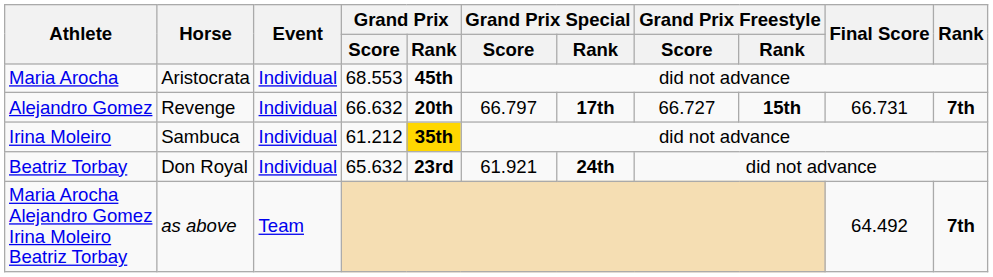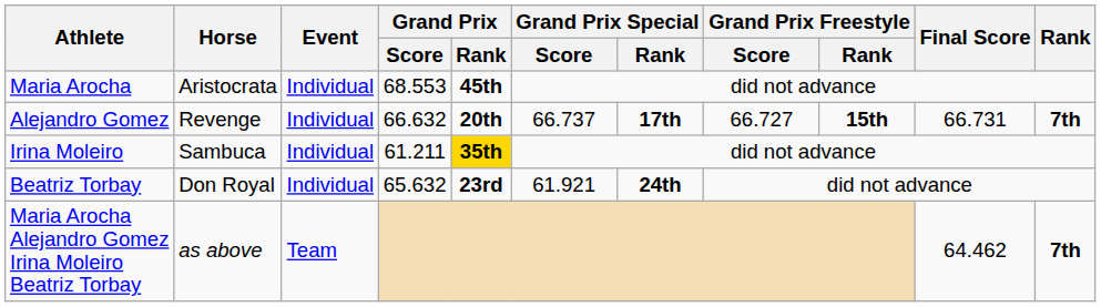 <table class="wikitable" style="font-size:90%;">
 <tr>
 <th rowspan=2>Athlete</th>
 <th rowspan=2>Horse</th>
 <th rowspan=2>Event</th>
 <th colspan=2>Grand Prix</th>
 <th colspan=2>Grand Prix Special</th>
 <th colspan=2>Grand Prix Freestyle</th>
 <th rowspan=2>Final Score</th>
 <th rowspan=2>Rank</th>
 </tr>
 <tr>
 <th>Score</th>
 <th>Rank</th>
 <th>Score</th>
 <th>Rank</th>
 <th>Score</th>
 <th>Rank</th>
 </tr>
 <tr>
 <td><a href='#'>Maria Arocha</a></td>
 <td>Aristocrata</td>
 <td><a href='#'>Individual</a></td>
 <td align=center>68.553</td>
 <td align=center><strong>45th</strong></td>
 <td style="text-align:center;" colspan="7">did not advance</td>
 </tr>
 <tr>
 <td><a href='#'>Alejandro Gomez</a></td>
 <td>Revenge</td>
 <td><a href='#'>Individual</a></td>
 <td align=center>66.632</td>
 <td align=center><strong>20th</strong></td>
-<td align=center>66.797</td>
+<td align=center>66.737</td>
 <td align=center><strong>17th</strong></td>
 <td align=center>66.727</td>
 <td align=center><strong>15th</strong></td>
 <td align=center>66.731</td>
 <td align=center><strong>7th</strong></td>
 </tr>
 <tr>
 <td><a href='#'>Irina Moleiro</a></td>
 <td>Sambuca</td>
 <td><a href='#'>Individual</a></td>
-<td align=center>61.212</td>
+<td align=center>61.211</td>
 <td align=center style="background: gold;"><strong>35th</strong></td>
 <td style="text-align:center;" colspan="7">did not advance</td>
 </tr>
 <tr>
 <td><a href='#'>Beatriz Torbay</a></td>
 <td>Don Royal</td>
 <td><a href='#'>Individual</a></td>
 <td align=center>65.632</td>
 <td align=center><strong>23rd</strong></td>
 <td align=center>61.921</td>
 <td align=center><strong>24th</strong></td>
 <td style="text-align:center;" colspan="7">did not advance</td>
 </tr>
 <tr>
 <td><a href='#'>Maria Arocha</a><br><a href='#'>Alejandro Gomez</a><br><a href='#'>Irina Moleiro</a><br><a href='#'>Beatriz Torbay</a></td>
 <td><em>as above</em></td>
 <td><a href='#'>Team</a></td>
 <td colspan="6" style="background:wheat;"></td>
-<td align=center>64.492</td>
+<td align=center>64.462</td>
 <td align=center><strong>7th</strong></td>
 </tr>
 </table>
